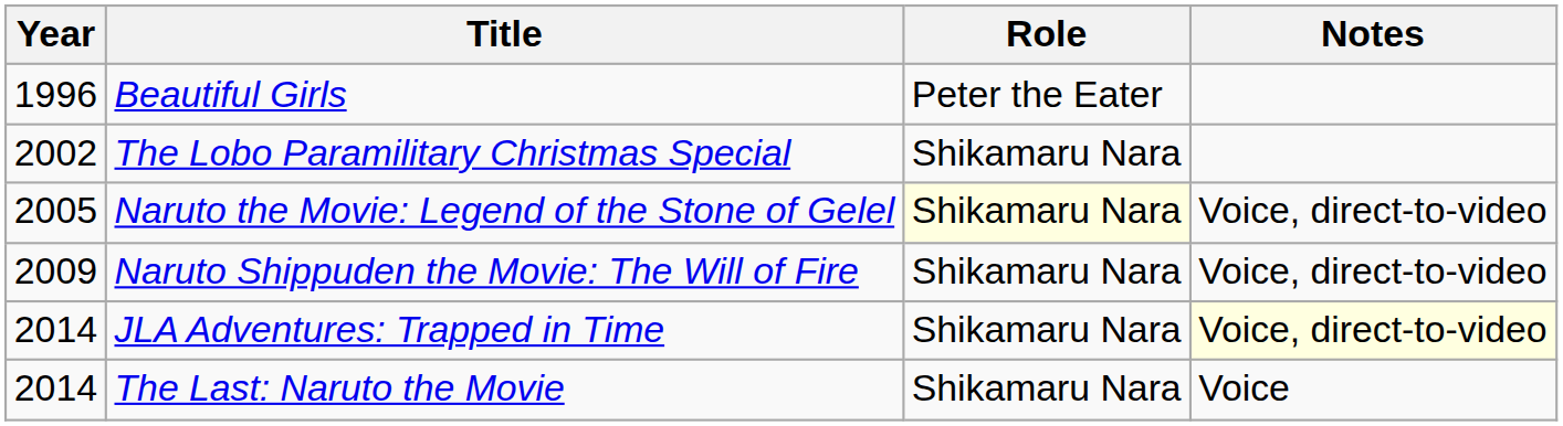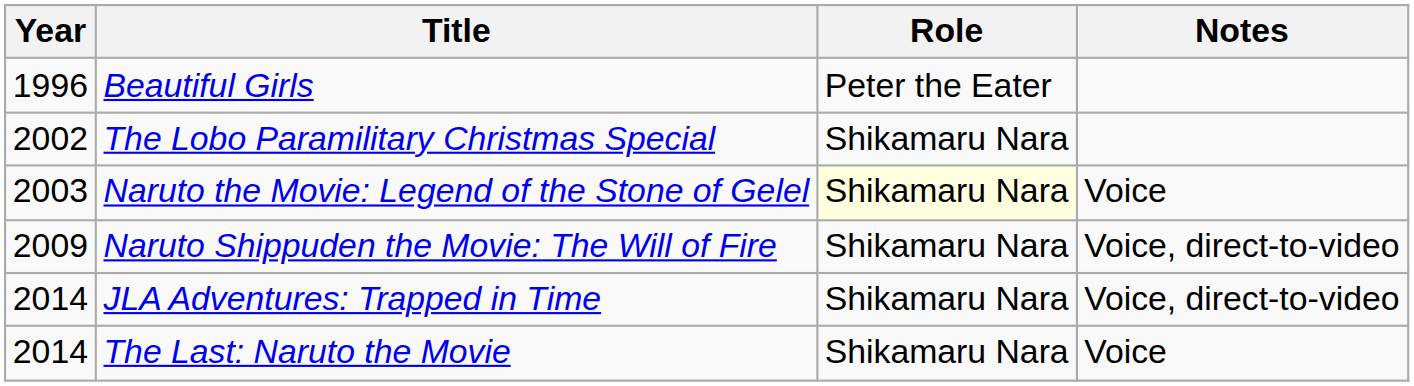 <table class="wikitable sortable">
 <tr>
 <th>Year</th>
 <th>Title</th>
 <th>Role</th>
 <th>Notes</th>
 </tr>
 <tr>
 <td>1996</td>
 <td><em><a href='#'>Beautiful Girls</a></em></td>
 <td>Peter the Eater</td>
 <td></td>
 </tr>
 <tr>
 <td>2002</td>
 <td><em><a href='#'>The Lobo Paramilitary Christmas Special</a></em></td>
 <td>Shikamaru Nara</td>
 <td></td>
 </tr>
 <tr>
-<td>2005</td>
+<td>2003</td>
 <td><em><a href='#'>Naruto the Movie: Legend of the Stone of Gelel</a></em></td>
 <td style="background: lightyellow;">Shikamaru Nara</td>
-<td>Voice, direct-to-video</td>
+<td>Voice</td>
 </tr>
 <tr>
 <td>2009</td>
 <td><em><a href='#'>Naruto Shippuden the Movie: The Will of Fire</a></em></td>
 <td>Shikamaru Nara</td>
 <td>Voice, direct-to-video</td>
 </tr>
 <tr>
 <td>2014</td>
 <td><em><a href='#'>JLA Adventures: Trapped in Time</a></em></td>
 <td>Shikamaru Nara</td>
-<td style="background: lightyellow;">Voice, direct-to-video</td>
+<td>Voice, direct-to-video</td>
 </tr>
 <tr>
 <td>2014</td>
 <td><em><a href='#'>The Last: Naruto the Movie</a></em></td>
 <td>Shikamaru Nara</td>
 <td>Voice</td>
 </tr>
 </table>
